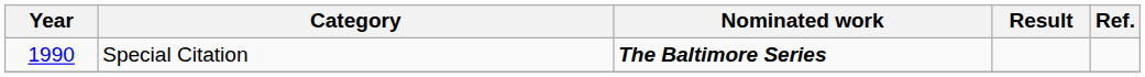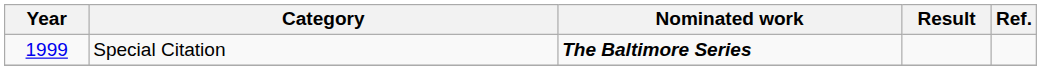 <table class=wikitable>
 <tr>
 <th scope="col" style="width:5em;">Year</th>
 <th scope="col" style="width:36em;">Category</th>
 <th scope="col" style="width:25em;">Nominated work</th>
 <th scope="col" style="width:5em;">Result</th>
 <th>Ref.</th>
 </tr>
 <tr>
-<td style="text-align:center;"><a href='#'>1990</a></td>
+<td style="text-align:center;"><a href='#'>1999</a></td>
 <td>Special Citation</td>
 <td><strong><em>The Baltimore Series</em></strong></td>
 <td></td>
 <td style="text-align:center;"></td>
 </tr>
 <tr>
 </tr>
 </table>
